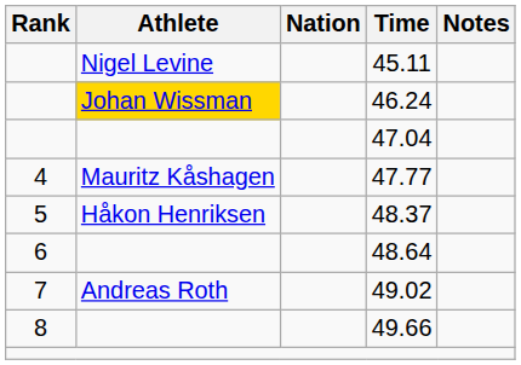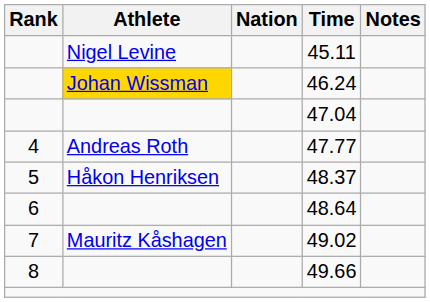 <table class="wikitable sortable" style="text-align:center;">
 <tr>
 <th scope="col" style="width: 10px;">Rank</th>
 <th scope="col">Athlete</th>
 <th scope="col">Nation</th>
 <th scope="col">Time</th>
 <th scope="col">Notes</th>
 </tr>
 <tr>
 <td></td>
 <td align=left><a href='#'>Nigel Levine</a></td>
 <td align=left></td>
 <td>45.11</td>
 <td></td>
 </tr>
 <tr>
 <td></td>
 <td align=left style="background: gold;"><a href='#'>Johan Wissman</a></td>
 <td align=left></td>
 <td>46.24</td>
 <td></td>
 </tr>
 <tr>
 <td></td>
 <td align=left></td>
 <td align=left></td>
 <td>47.04</td>
 <td></td>
 </tr>
 <tr>
 <td>4</td>
-<td align=left><a href='#'>Mauritz Kåshagen</a></td>
+<td align=left><a href='#'>Andreas Roth</a></td>
 <td align=left></td>
 <td>47.77</td>
 <td></td>
 </tr>
 <tr>
 <td>5</td>
 <td align=left><a href='#'>Håkon Henriksen</a></td>
 <td align=left></td>
 <td>48.37</td>
 <td></td>
 </tr>
 <tr>
 <td>6</td>
 <td align=left></td>
 <td align=left></td>
 <td>48.64</td>
 <td></td>
 </tr>
 <tr>
 <td>7</td>
-<td align=left><a href='#'>Andreas Roth</a></td>
+<td align=left><a href='#'>Mauritz Kåshagen</a></td>
 <td align=left></td>
 <td>49.02</td>
 <td></td>
 </tr>
 <tr>
 <td>8</td>
 <td align=left></td>
 <td align=left></td>
 <td>49.66</td>
 <td></td>
 </tr>
 <tr class="sortbottom">
 <td colspan="5"></td>
 </tr>
 </table>
